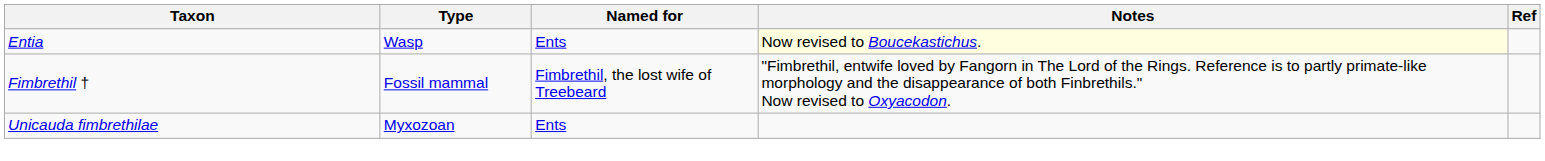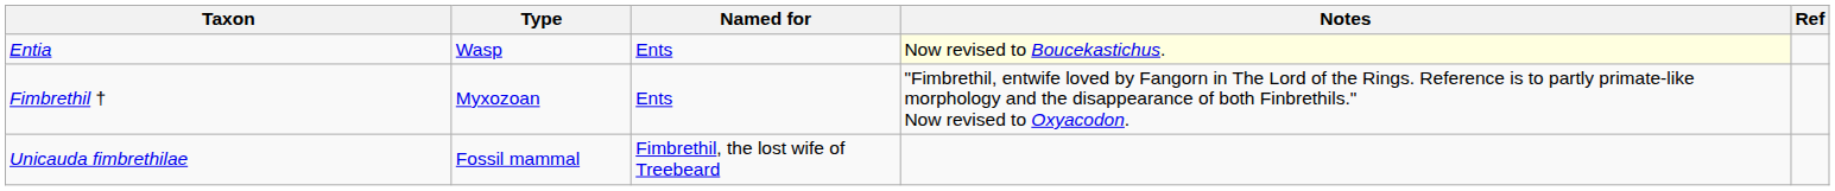 <table class="wikitable sortable" width="100%">
 <tr>
 <th style="width:25%;">Taxon</th>
 <th style="width:10%;">Type</th>
 <th style="width:15%;">Named for</th>
 <th style="width:50%;">Notes</th>
 <th class="unsortable">Ref</th>
 </tr>
 <tr>
 <td><em><a href='#'>Entia</a></em> </td>
 <td><a href='#'>Wasp</a></td>
 <td><a href='#'>Ents</a></td>
 <td style="background: lightyellow;">Now revised to <em><a href='#'>Boucekastichus</a></em>.</td>
 <td></td>
 </tr>
 <tr>
 <td><em><a href='#'>Fimbrethil</a></em> † </td>
-<td><a href='#'>Fossil mammal</a></td>
-<td><a href='#'>Fimbrethil</a>, the lost wife of <a href='#'>Treebeard</a></td>
+<td><a href='#'>Myxozoan</a></td>
+<td><a href='#'>Ents</a></td>
 <td>"Fimbrethil, entwife loved by Fangorn in The Lord of the Rings. Reference is to partly primate-like morphology and the disappearance of both Finbrethils."<br>Now revised to <em><a href='#'>Oxyacodon</a></em>.</td>
 <td></td>
 </tr>
 <tr>
 <td><em><a href='#'>Unicauda fimbrethilae</a></em> </td>
-<td><a href='#'>Myxozoan</a></td>
-<td><a href='#'>Ents</a></td>
+<td><a href='#'>Fossil mammal</a></td>
+<td><a href='#'>Fimbrethil</a>, the lost wife of <a href='#'>Treebeard</a></td>
 <td></td>
 <td></td>
 </tr>
 </table>
